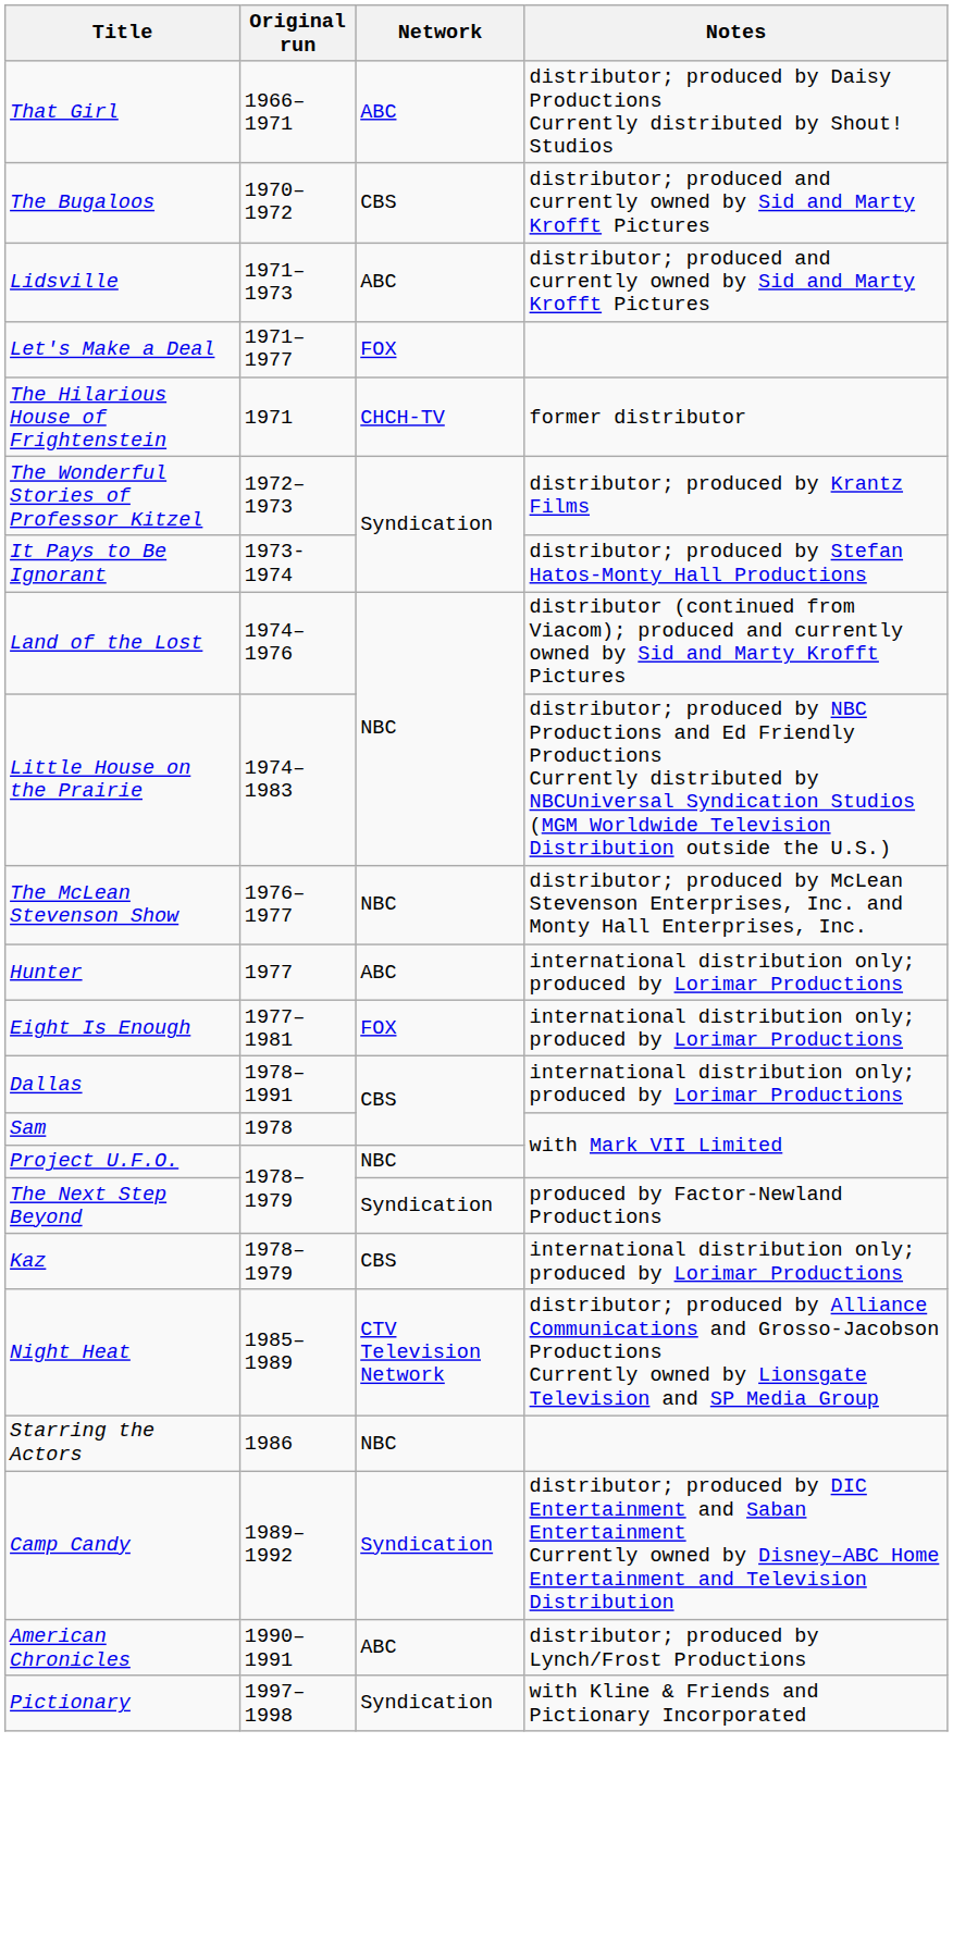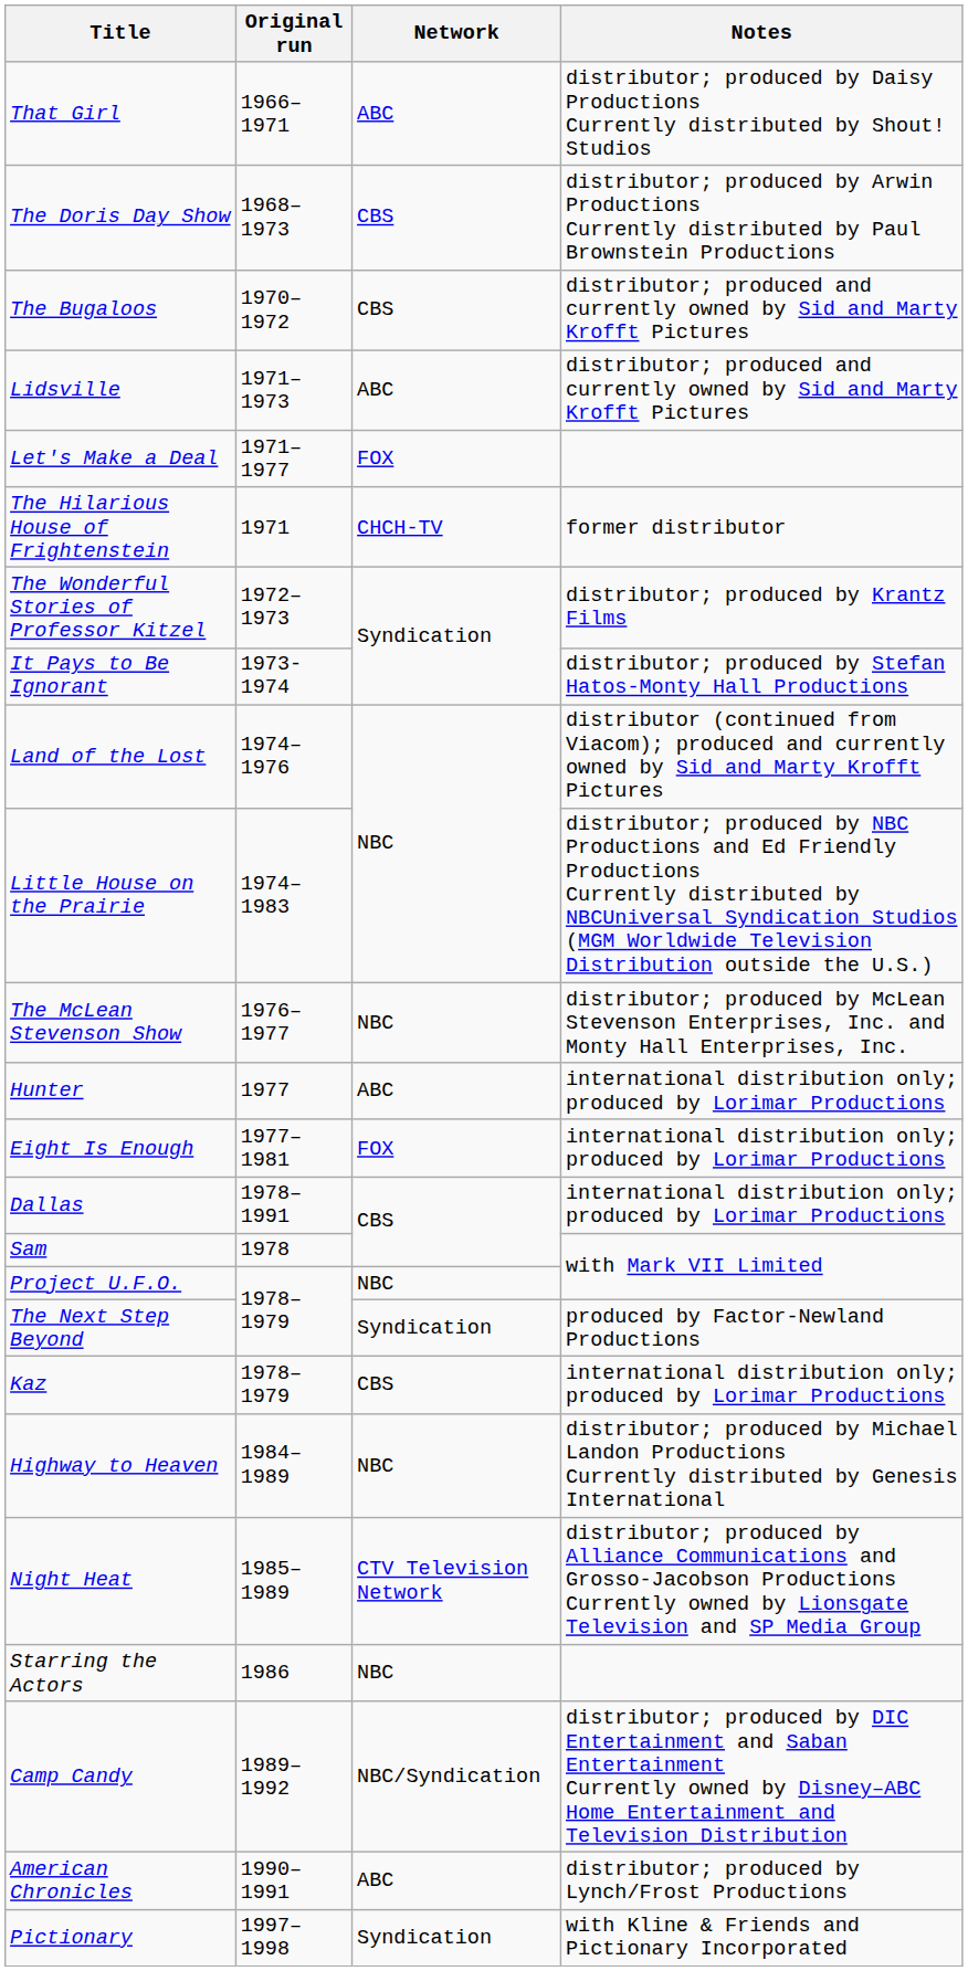 <table class="wikitable sortable">
 <tr>
 <th>Title</th>
 <th>Original run</th>
 <th>Network</th>
 <th>Notes</th>
 </tr>
 <tr>
 <td><em><a href='#'>That Girl</a></em></td>
 <td>1966–1971</td>
 <td><a href='#'>ABC</a></td>
 <td>distributor; produced by Daisy Productions<br>Currently distributed by Shout! Studios</td>
+</tr>
+<tr>
+<td><em><a href='#'>The Doris Day Show</a></em></td>
+<td>1968–1973</td>
+<td><a href='#'>CBS</a></td>
+<td>distributor; produced by Arwin Productions<br>Currently distributed by Paul Brownstein Productions</td>
 </tr>
 <tr>
 <td><em><a href='#'>The Bugaloos</a></em></td>
 <td>1970–1972</td>
 <td>CBS</td>
 <td>distributor; produced and currently owned by <a href='#'>Sid and Marty Krofft</a> Pictures</td>
 </tr>
 <tr>
 <td><em><a href='#'>Lidsville</a></em></td>
 <td>1971–1973</td>
 <td>ABC</td>
 <td>distributor; produced and currently owned by <a href='#'>Sid and Marty Krofft</a> Pictures</td>
 </tr>
 <tr>
 <td><em><a href='#'>Let's Make a Deal</a></em></td>
 <td>1971–1977</td>
 <td><a href='#'>FOX</a></td>
 <td></td>
 </tr>
 <tr>
 <td><em><a href='#'>The Hilarious House of Frightenstein</a></em></td>
 <td>1971</td>
 <td><a href='#'>CHCH-TV</a></td>
 <td>former distributor</td>
 </tr>
 <tr>
 <td><em><a href='#'>The Wonderful Stories of Professor Kitzel</a></em></td>
 <td>1972–1973</td>
 <td rowspan="2">Syndication</td>
 <td>distributor; produced by <a href='#'>Krantz Films</a></td>
 </tr>
 <tr>
 <td><em><a href='#'>It Pays to Be Ignorant</a></em></td>
 <td>1973-1974</td>
 <td>distributor; produced by <a href='#'>Stefan Hatos-Monty Hall Productions</a></td>
 </tr>
 <tr>
 <td><em><a href='#'>Land of the Lost</a></em></td>
 <td>1974–1976</td>
 <td rowspan="2">NBC</td>
 <td>distributor (continued from Viacom); produced and currently owned by <a href='#'>Sid and Marty Krofft</a> Pictures</td>
 </tr>
 <tr>
 <td><em><a href='#'>Little House on the Prairie</a></em></td>
 <td>1974–1983</td>
 <td>distributor; produced by <a href='#'>NBC</a> Productions and Ed Friendly Productions<br>Currently distributed by <a href='#'>NBCUniversal Syndication Studios</a> (<a href='#'>MGM Worldwide Television Distribution</a> outside the U.S.)</td>
 </tr>
 <tr>
 <td><em><a href='#'>The McLean Stevenson Show</a></em></td>
 <td>1976–1977</td>
 <td>NBC</td>
 <td>distributor; produced by McLean Stevenson Enterprises, Inc. and Monty Hall Enterprises, Inc.</td>
 </tr>
 <tr>
 <td><em><a href='#'>Hunter</a></em></td>
 <td>1977</td>
 <td>ABC</td>
 <td>international distribution only; produced by <a href='#'>Lorimar Productions</a></td>
 </tr>
 <tr>
 <td><em><a href='#'>Eight Is Enough</a></em></td>
 <td>1977–1981</td>
 <td><a href='#'>FOX</a></td>
 <td>international distribution only; produced by <a href='#'>Lorimar Productions</a></td>
 </tr>
 <tr>
 <td><em><a href='#'>Dallas</a></em></td>
 <td>1978–1991</td>
 <td rowspan="2">CBS</td>
 <td>international distribution only; produced by <a href='#'>Lorimar Productions</a></td>
 </tr>
 <tr>
 <td><em><a href='#'>Sam</a></em></td>
 <td>1978</td>
 <td rowspan="2">with <a href='#'>Mark VII Limited</a></td>
 </tr>
 <tr>
 <td><em><a href='#'>Project U.F.O.</a></em></td>
 <td rowspan="2">1978–1979</td>
 <td>NBC</td>
 </tr>
 <tr>
 <td><em><a href='#'>The Next Step Beyond</a></em></td>
 <td>Syndication</td>
 <td>produced by Factor-Newland Productions</td>
 </tr>
 <tr>
 <td><em><a href='#'>Kaz</a></em></td>
 <td>1978–1979</td>
 <td>CBS</td>
 <td>international distribution only; produced by <a href='#'>Lorimar Productions</a></td>
 </tr>
 <tr>
+<td><em><a href='#'>Highway to Heaven</a></em></td>
+<td>1984–1989</td>
+<td>NBC</td>
+<td>distributor; produced by Michael Landon Productions<br>Currently distributed by Genesis International</td>
+</tr>
+<tr>
 <td><em><a href='#'>Night Heat</a></em></td>
 <td>1985–1989</td>
 <td><a href='#'>CTV Television Network</a></td>
 <td>distributor; produced by <a href='#'>Alliance Communications</a> and Grosso-Jacobson Productions<br>Currently owned by <a href='#'>Lionsgate Television</a> and <a href='#'>SP Media Group</a></td>
 </tr>
 <tr>
 <td><em>Starring the Actors</em></td>
 <td>1986</td>
 <td>NBC</td>
 <td></td>
 </tr>
 <tr>
 <td><em><a href='#'>Camp Candy</a></em></td>
 <td>1989–1992</td>
-<td><a href='#'>Syndication</a></td>
+<td>NBC/Syndication</td>
 <td>distributor; produced by <a href='#'>DIC Entertainment</a> and <a href='#'>Saban Entertainment</a><br>Currently owned by <a href='#'>Disney–ABC Home Entertainment and Television Distribution</a></td>
 </tr>
 <tr>
 <td><em><a href='#'>American Chronicles</a></em></td>
 <td>1990–1991</td>
 <td>ABC</td>
 <td>distributor; produced by Lynch/Frost Productions</td>
 </tr>
 <tr>
 <td><em><a href='#'>Pictionary</a></em></td>
 <td>1997–1998</td>
 <td>Syndication</td>
 <td>with Kline & Friends and Pictionary Incorporated</td>
 </tr>
 </table>
